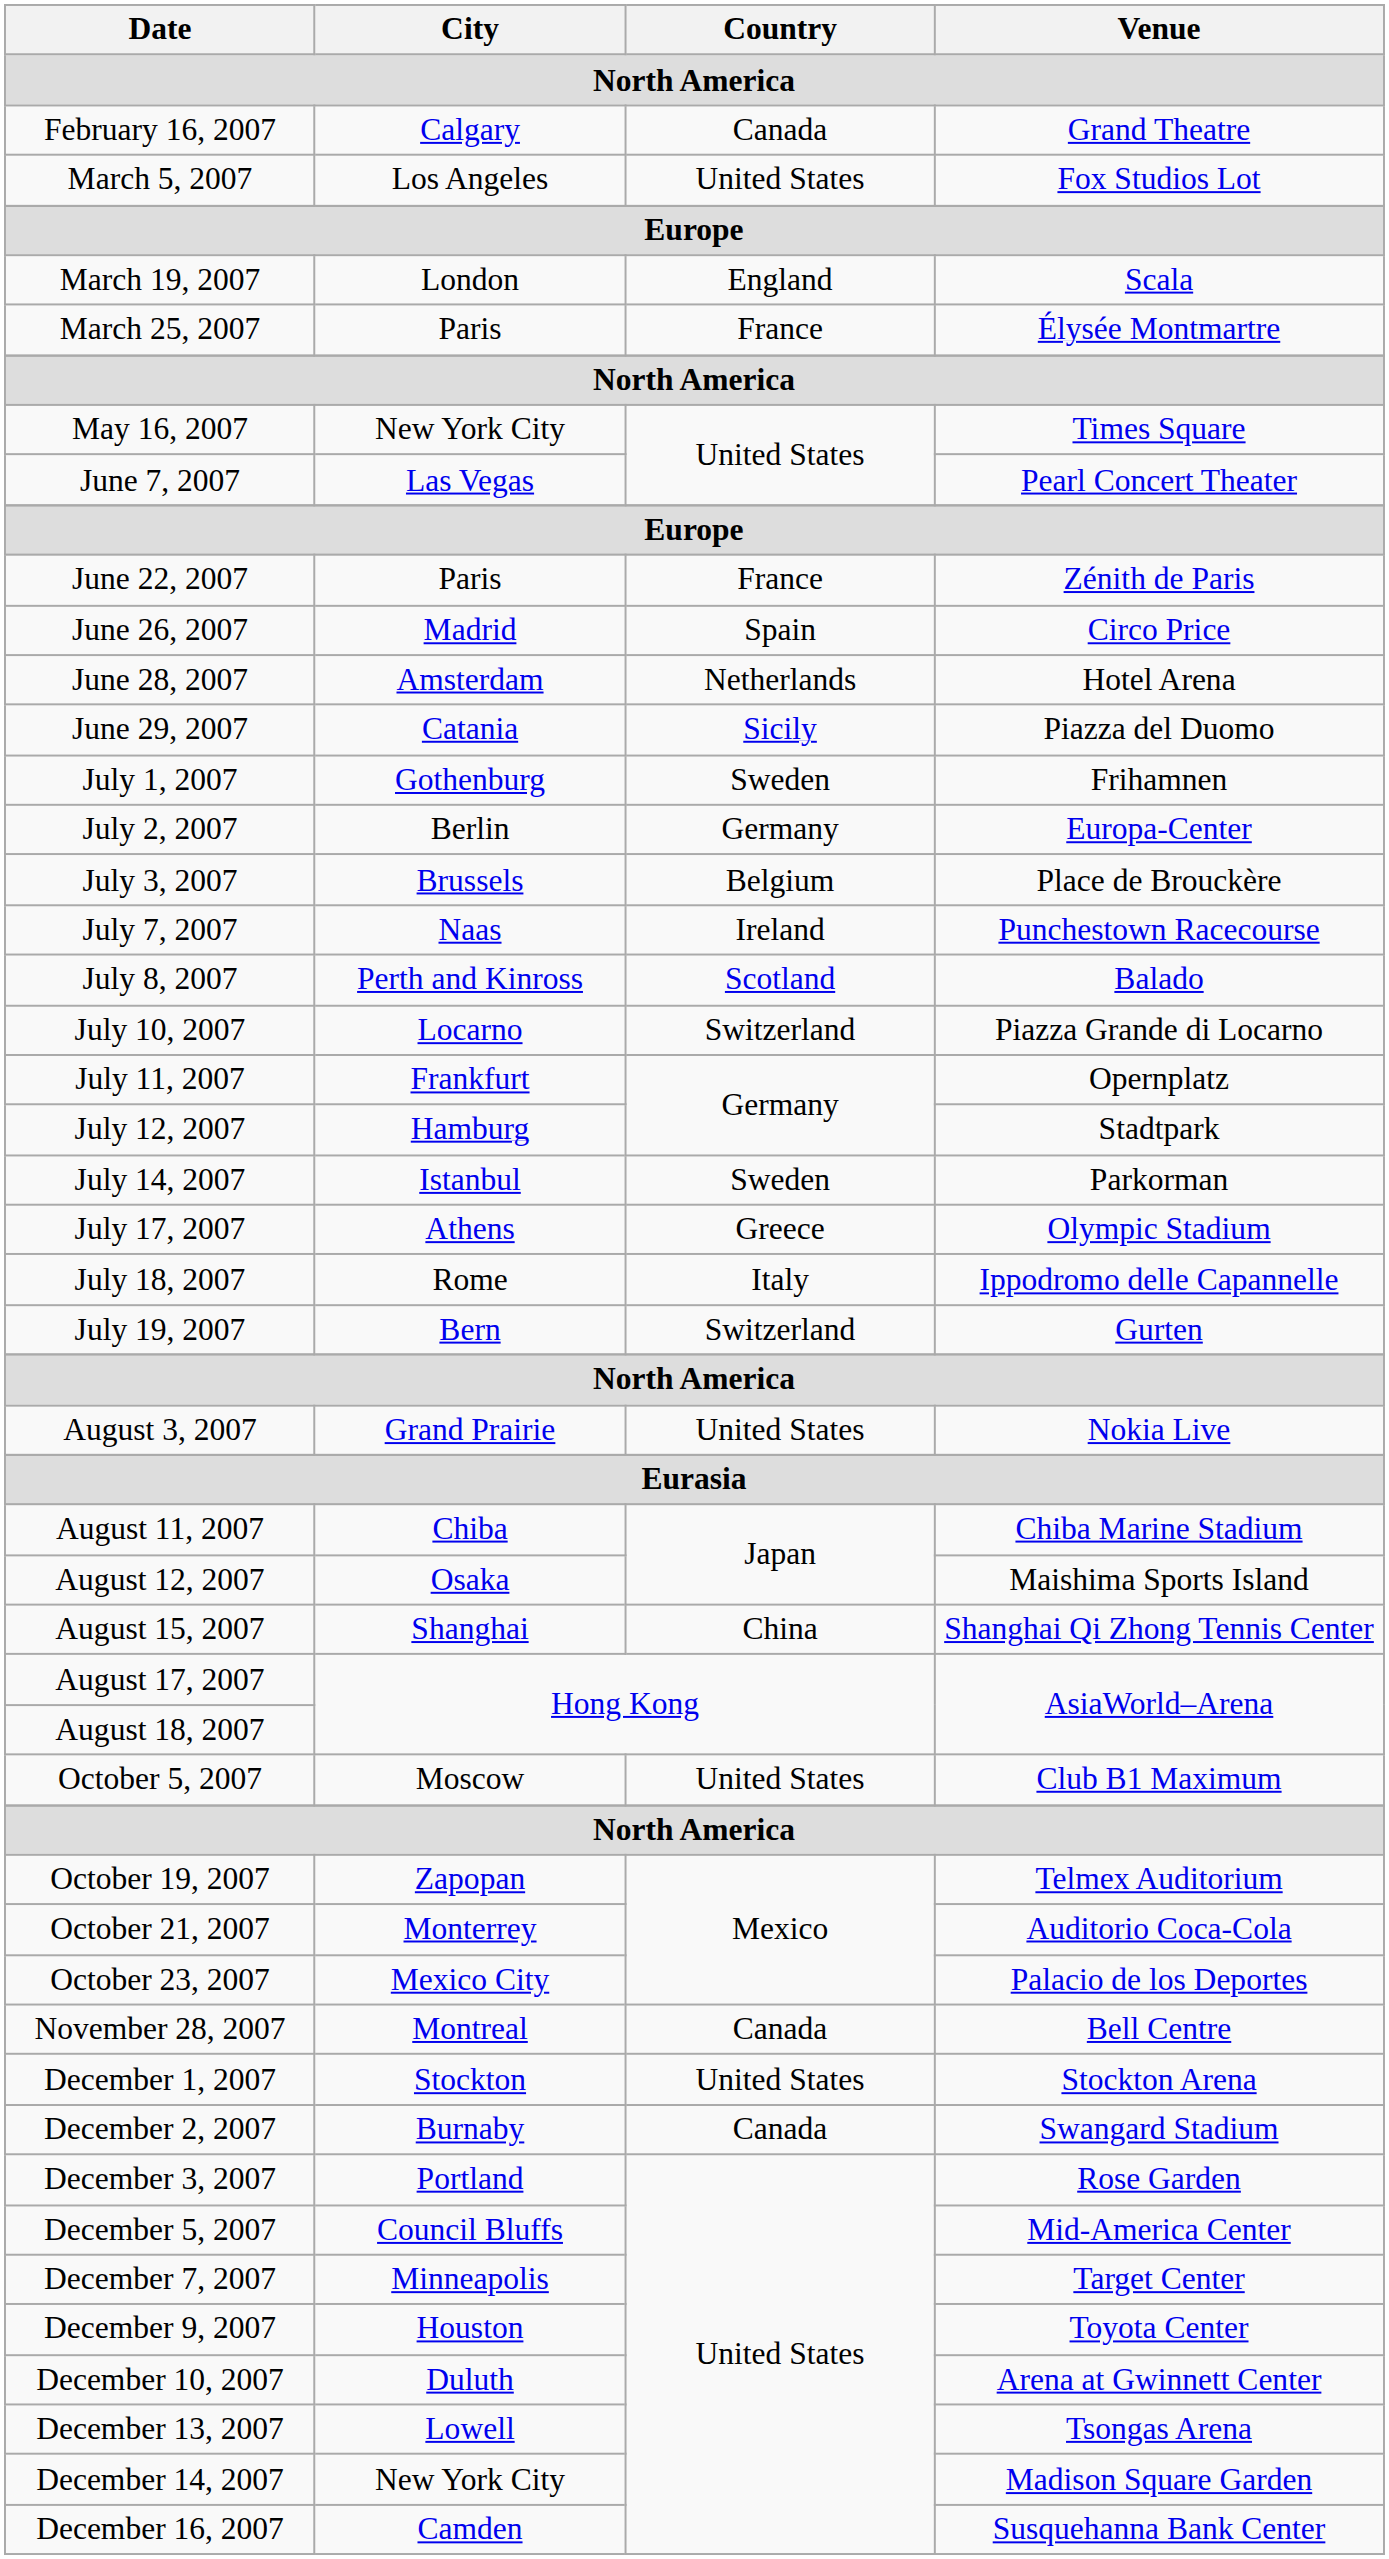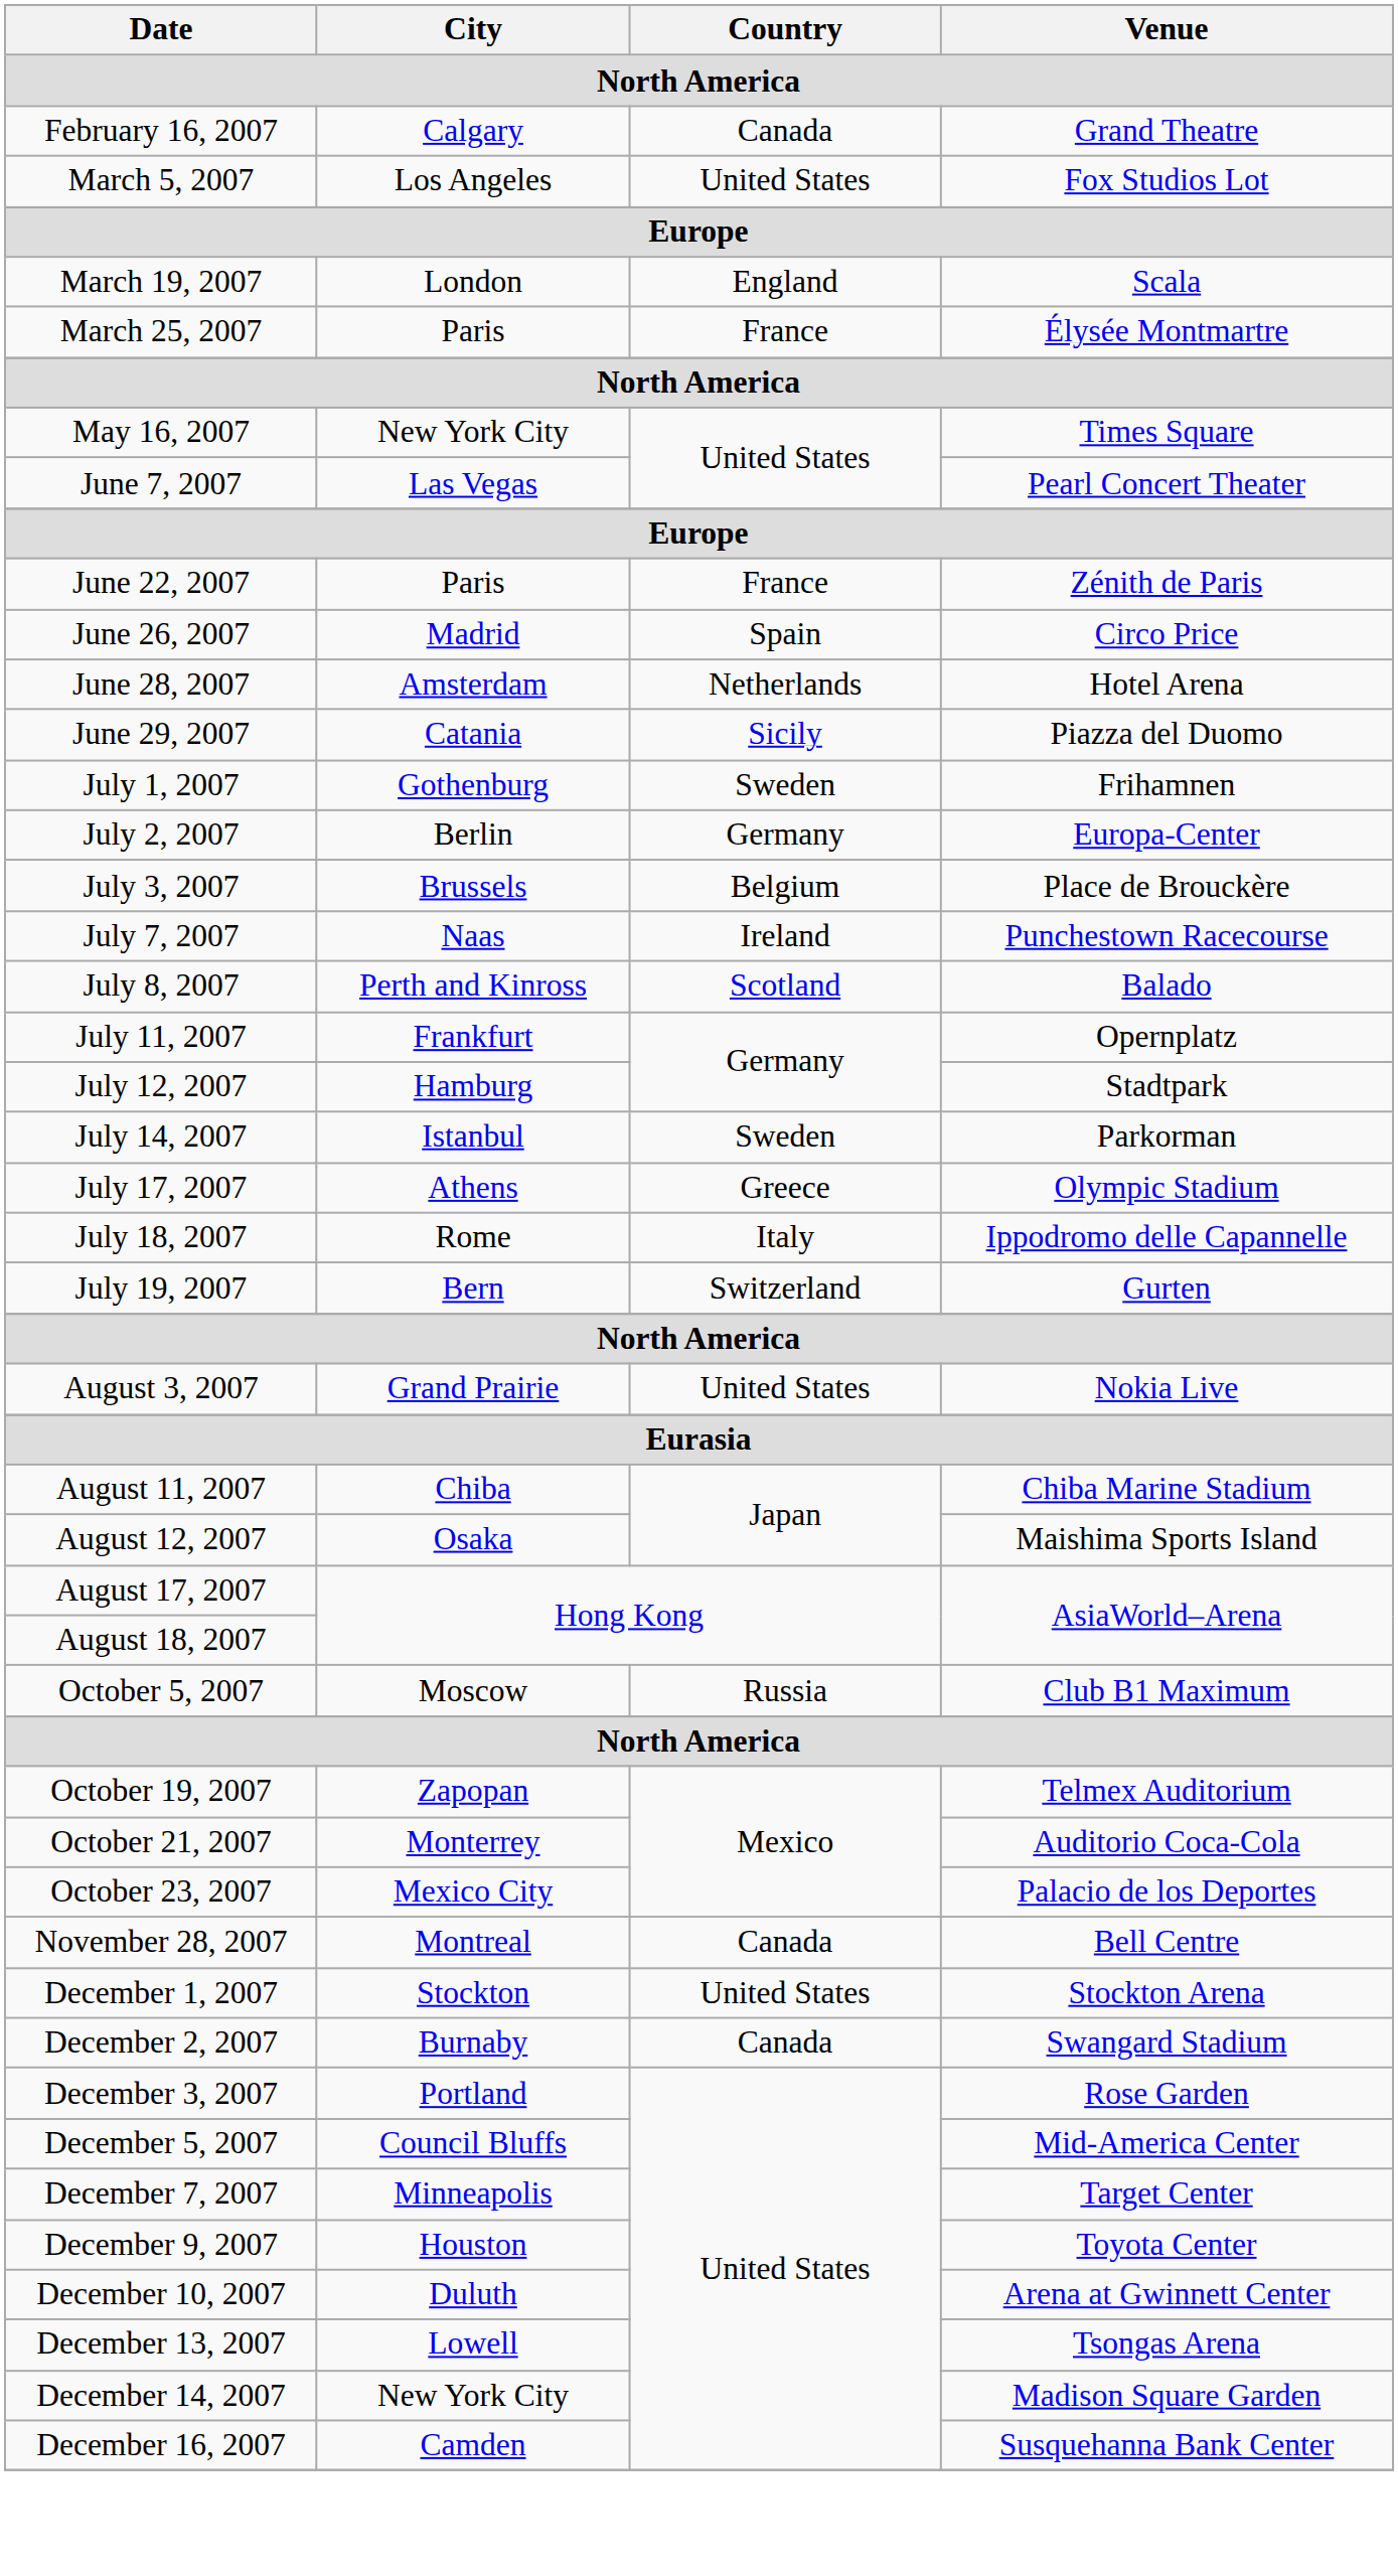 <table class="wikitable" style="text-align:center;">
 <tr>
 <th style="width:150px;">Date</th>
 <th style="width:150px;">City</th>
 <th style="width:150px;">Country</th>
 <th style="width:220px;">Venue</th>
 </tr>
 <tr style="background:#ddd;">
 <td colspan="4" style="text-align:center;"><strong>North America</strong></td>
 </tr>
 <tr>
 <td>February 16, 2007</td>
 <td><a href='#'>Calgary</a></td>
 <td>Canada</td>
 <td><a href='#'>Grand Theatre</a></td>
 </tr>
 <tr>
 <td>March 5, 2007</td>
 <td>Los Angeles</td>
 <td>United States</td>
 <td><a href='#'>Fox Studios Lot</a></td>
 </tr>
 <tr>
 </tr>
 <tr style="background:#ddd;">
 <td colspan="4" style="text-align:center;"><strong>Europe</strong></td>
 </tr>
 <tr>
 <td>March 19, 2007</td>
 <td>London</td>
 <td>England</td>
 <td><a href='#'>Scala</a></td>
 </tr>
 <tr>
 <td>March 25, 2007</td>
 <td>Paris</td>
 <td>France</td>
 <td><a href='#'>Élysée Montmartre</a></td>
 </tr>
 <tr>
 </tr>
 <tr style="background:#ddd;">
 <td colspan="4" style="text-align:center;"><strong>North America</strong></td>
 </tr>
 <tr>
 <td>May 16, 2007</td>
 <td>New York City</td>
 <td rowspan="2">United States</td>
 <td><a href='#'>Times Square</a></td>
 </tr>
 <tr>
 <td>June 7, 2007</td>
 <td><a href='#'>Las Vegas</a></td>
 <td><a href='#'>Pearl Concert Theater</a></td>
 </tr>
 <tr>
 </tr>
 <tr style="background:#ddd;">
 <td colspan="4" style="text-align:center;"><strong>Europe</strong></td>
 </tr>
 <tr>
 <td>June 22, 2007</td>
 <td>Paris</td>
 <td>France</td>
 <td><a href='#'>Zénith de Paris</a></td>
 </tr>
 <tr>
 <td>June 26, 2007</td>
 <td><a href='#'>Madrid</a></td>
 <td>Spain</td>
 <td><a href='#'>Circo Price</a></td>
 </tr>
 <tr>
 <td>June 28, 2007</td>
 <td><a href='#'>Amsterdam</a></td>
 <td>Netherlands</td>
 <td>Hotel Arena</td>
 </tr>
 <tr>
 <td>June 29, 2007</td>
 <td><a href='#'>Catania</a></td>
 <td><a href='#'>Sicily</a></td>
 <td>Piazza del Duomo</td>
 </tr>
 <tr>
 <td>July 1, 2007</td>
 <td><a href='#'>Gothenburg</a></td>
 <td>Sweden</td>
 <td>Frihamnen</td>
 </tr>
 <tr>
 <td>July 2, 2007</td>
 <td>Berlin</td>
 <td>Germany</td>
 <td><a href='#'>Europa-Center</a></td>
 </tr>
 <tr>
 <td>July 3, 2007</td>
 <td><a href='#'>Brussels</a></td>
 <td>Belgium</td>
 <td>Place de Brouckère</td>
 </tr>
 <tr>
 <td>July 7, 2007</td>
 <td><a href='#'>Naas</a></td>
 <td>Ireland</td>
 <td><a href='#'>Punchestown Racecourse</a></td>
 </tr>
 <tr>
 <td>July 8, 2007</td>
 <td><a href='#'>Perth and Kinross</a></td>
 <td><a href='#'>Scotland</a></td>
 <td><a href='#'>Balado</a></td>
 </tr>
 <tr>
-<td>July 10, 2007</td>
-<td><a href='#'>Locarno</a></td>
-<td>Switzerland</td>
-<td>Piazza Grande di Locarno</td>
-</tr>
-<tr>
 <td>July 11, 2007</td>
 <td><a href='#'>Frankfurt</a></td>
 <td rowspan="2">Germany</td>
 <td>Opernplatz</td>
 </tr>
 <tr>
 <td>July 12, 2007</td>
 <td><a href='#'>Hamburg</a></td>
 <td>Stadtpark</td>
 </tr>
 <tr>
 <td>July 14, 2007</td>
 <td><a href='#'>Istanbul</a></td>
 <td>Sweden</td>
 <td>Parkorman</td>
 </tr>
 <tr>
 <td>July 17, 2007</td>
 <td><a href='#'>Athens</a></td>
 <td>Greece</td>
 <td><a href='#'>Olympic Stadium</a></td>
 </tr>
 <tr>
 <td>July 18, 2007</td>
 <td>Rome</td>
 <td>Italy</td>
 <td><a href='#'>Ippodromo delle Capannelle</a></td>
 </tr>
 <tr>
 <td>July 19, 2007</td>
 <td><a href='#'>Bern</a></td>
 <td>Switzerland</td>
 <td><a href='#'>Gurten</a></td>
 </tr>
 <tr>
 </tr>
 <tr style="background:#ddd;">
 <td colspan="4" style="text-align:center;"><strong>North America</strong></td>
 </tr>
 <tr>
 <td>August 3, 2007</td>
 <td><a href='#'>Grand Prairie</a></td>
 <td>United States</td>
 <td><a href='#'>Nokia Live</a></td>
 </tr>
 <tr>
 </tr>
 <tr style="background:#ddd;">
 <td colspan="4" style="text-align:center;"><strong>Eurasia</strong></td>
 </tr>
 <tr>
 <td>August 11, 2007</td>
 <td><a href='#'>Chiba</a></td>
 <td rowspan="2">Japan</td>
 <td><a href='#'>Chiba Marine Stadium</a></td>
 </tr>
 <tr>
 <td>August 12, 2007</td>
 <td><a href='#'>Osaka</a></td>
 <td>Maishima Sports Island</td>
 </tr>
 <tr>
-<td>August 15, 2007</td>
-<td><a href='#'>Shanghai</a></td>
-<td>China</td>
-<td><a href='#'>Shanghai Qi Zhong Tennis Center</a></td>
-</tr>
-<tr>
 <td>August 17, 2007</td>
 <td colspan="2" rowspan="2"><a href='#'>Hong Kong</a></td>
 <td rowspan="2"><a href='#'>AsiaWorld–Arena</a></td>
 </tr>
 <tr>
 <td>August 18, 2007</td>
 </tr>
 <tr>
 <td>October 5, 2007</td>
 <td>Moscow</td>
-<td>United States</td>
+<td>Russia</td>
 <td><a href='#'>Club B1 Maximum</a></td>
 </tr>
 <tr>
 </tr>
 <tr style="background:#ddd;">
 <td colspan="4" style="text-align:center;"><strong>North America</strong></td>
 </tr>
 <tr>
 <td>October 19, 2007</td>
 <td><a href='#'>Zapopan</a></td>
 <td rowspan="3">Mexico</td>
 <td><a href='#'>Telmex Auditorium</a></td>
 </tr>
 <tr>
 <td>October 21, 2007</td>
 <td><a href='#'>Monterrey</a></td>
 <td><a href='#'>Auditorio Coca-Cola</a></td>
 </tr>
 <tr>
 <td>October 23, 2007</td>
 <td><a href='#'>Mexico City</a></td>
 <td><a href='#'>Palacio de los Deportes</a></td>
 </tr>
 <tr>
 <td>November 28, 2007</td>
 <td><a href='#'>Montreal</a></td>
 <td>Canada</td>
 <td><a href='#'>Bell Centre</a></td>
 </tr>
 <tr>
 <td>December 1, 2007</td>
 <td><a href='#'>Stockton</a></td>
 <td>United States</td>
 <td><a href='#'>Stockton Arena</a></td>
 </tr>
 <tr>
 <td>December 2, 2007</td>
 <td><a href='#'>Burnaby</a></td>
 <td>Canada</td>
 <td><a href='#'>Swangard Stadium</a></td>
 </tr>
 <tr>
 <td>December 3, 2007</td>
 <td><a href='#'>Portland</a></td>
 <td rowspan="8">United States</td>
 <td><a href='#'>Rose Garden</a></td>
 </tr>
 <tr>
 <td>December 5, 2007</td>
 <td><a href='#'>Council Bluffs</a></td>
 <td><a href='#'>Mid-America Center</a></td>
 </tr>
 <tr>
 <td>December 7, 2007</td>
 <td><a href='#'>Minneapolis</a></td>
 <td><a href='#'>Target Center</a></td>
 </tr>
 <tr>
 <td>December 9, 2007</td>
 <td><a href='#'>Houston</a></td>
 <td><a href='#'>Toyota Center</a></td>
 </tr>
 <tr>
 <td>December 10, 2007</td>
 <td><a href='#'>Duluth</a></td>
 <td><a href='#'>Arena at Gwinnett Center</a></td>
 </tr>
 <tr>
 <td>December 13, 2007</td>
 <td><a href='#'>Lowell</a></td>
 <td><a href='#'>Tsongas Arena</a></td>
 </tr>
 <tr>
 <td>December 14, 2007</td>
 <td>New York City</td>
 <td><a href='#'>Madison Square Garden</a></td>
 </tr>
 <tr>
 <td>December 16, 2007</td>
 <td><a href='#'>Camden</a></td>
 <td><a href='#'>Susquehanna Bank Center</a></td>
 </tr>
 <tr>
 </tr>
 </table>
